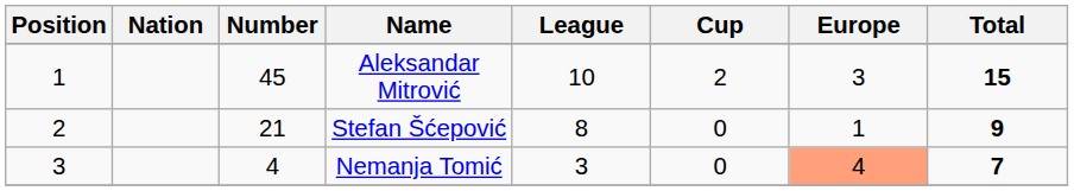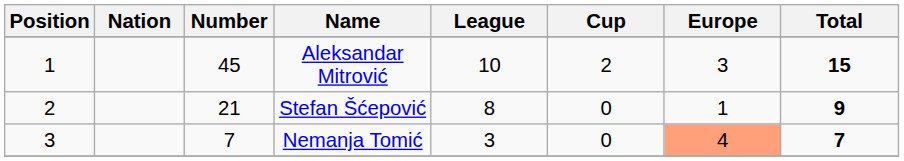 <table class="wikitable" style="font-size: 95%; text-align: center;">
 <tr>
 <th width=60>Position</th>
 <th width=60>Nation</th>
 <th width=60>Number</th>
 <th width=110>Name</th>
 <th width=80>League</th>
 <th width=80>Cup</th>
 <th width=80>Europe</th>
 <th width=80>Total</th>
 </tr>
 <tr>
 </tr>
 <tr>
 <td>1</td>
 <td></td>
 <td>45</td>
 <td><a href='#'>Aleksandar Mitrović</a></td>
 <td>10</td>
 <td>2</td>
 <td>3</td>
 <td><strong>15</strong></td>
 </tr>
 <tr>
 <td>2</td>
 <td></td>
 <td>21</td>
 <td><a href='#'>Stefan Šćepović</a></td>
 <td>8</td>
 <td>0</td>
 <td>1</td>
 <td><strong>9</strong></td>
 </tr>
 <tr>
 <td>3</td>
 <td></td>
-<td>4</td>
+<td>7</td>
 <td><a href='#'>Nemanja Tomić</a></td>
 <td>3</td>
 <td>0</td>
 <td style="background: lightsalmon;">4</td>
 <td><strong>7</strong></td>
 </tr>
 <tr>
 </tr>
 </table>
